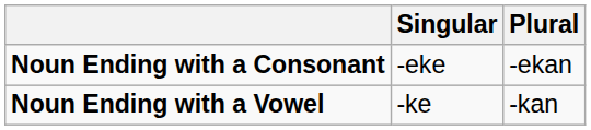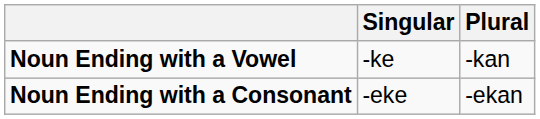 <table class="wikitable">
 <tr>
 <th></th>
 <th>Singular</th>
 <th>Plural</th>
 </tr>
 <tr>
+<td><strong>Noun Ending with a Vowel</strong></td>
+<td>-ke</td>
+<td>-kan</td>
+</tr>
+<tr>
 <td><strong>Noun Ending with a Consonant</strong></td>
 <td>-eke</td>
 <td>-ekan</td>
 </tr>
-<tr>
-<td><strong>Noun Ending with a Vowel</strong></td>
-<td>-ke</td>
-<td>-kan</td>
-</tr>
 </table>
